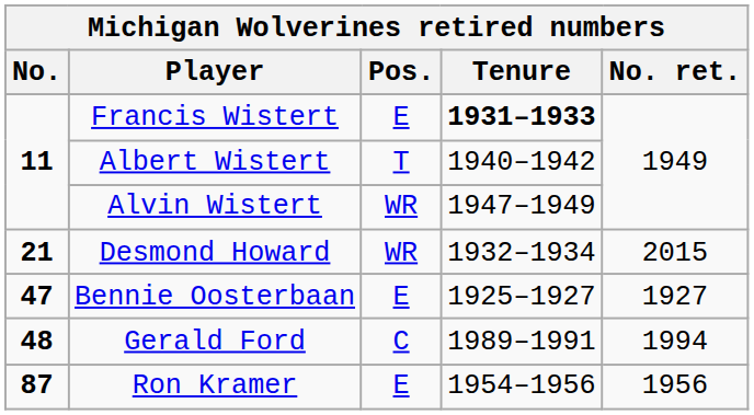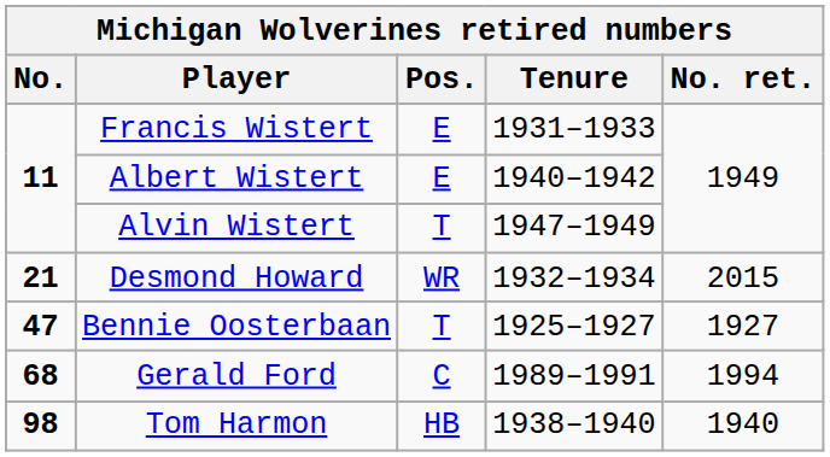 <table class="wikitable" style="text-align:center">
 <tr>
 <th colspan=5 style =><strong>Michigan Wolverines retired numbers</strong></th>
 </tr>
 <tr>
 <th style = >No.</th>
 <th style = >Player</th>
 <th style = >Pos.</th>
 <th style = >Tenure</th>
 <th style = >No. ret.</th>
 </tr>
 <tr>
 <td rowspan=3><strong>11</strong></td>
 <td><a href='#'>Francis Wistert</a></td>
 <td><a href='#'>E</a></td>
-<td><strong>1931–1933</strong></td>
+<td>1931–1933</td>
 <td rowspan=3>1949</td>
 </tr>
 <tr>
 <td><a href='#'>Albert Wistert</a></td>
-<td><a href='#'>T</a></td>
+<td><a href='#'>E</a></td>
 <td>1940–1942</td>
 </tr>
 <tr>
 <td><a href='#'>Alvin Wistert</a></td>
-<td><a href='#'>WR</a></td>
+<td><a href='#'>T</a></td>
 <td>1947–1949</td>
 </tr>
 <tr>
 <td><strong>21</strong></td>
 <td><a href='#'>Desmond Howard</a></td>
 <td><a href='#'>WR</a></td>
 <td>1932–1934</td>
 <td>2015</td>
 </tr>
 <tr>
 <td><strong>47</strong></td>
 <td><a href='#'>Bennie Oosterbaan</a></td>
-<td><a href='#'>E</a></td>
+<td><a href='#'>T</a></td>
 <td>1925–1927</td>
 <td>1927</td>
 </tr>
 <tr>
-<td><strong>48</strong></td>
+<td><strong>68</strong></td>
 <td><a href='#'>Gerald Ford</a></td>
 <td><a href='#'>C</a></td>
 <td>1989–1991</td>
 <td>1994</td>
 </tr>
 <tr>
-<td><strong>87</strong></td>
-<td><a href='#'>Ron Kramer</a></td>
-<td><a href='#'>E</a></td>
-<td>1954–1956</td>
-<td>1956</td>
+<td><strong>98</strong></td>
+<td><a href='#'>Tom Harmon</a></td>
+<td><a href='#'>HB</a></td>
+<td>1938–1940</td>
+<td>1940</td>
 </tr>
 </table>
